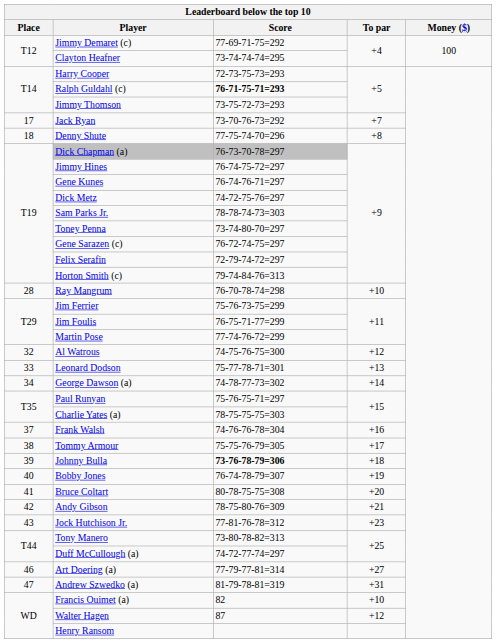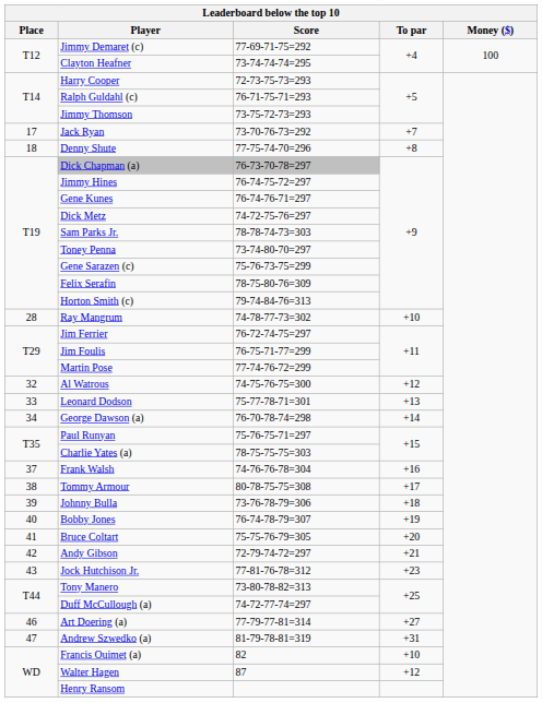 <table class="collapsible collapsed wikitable" style="width:50em;margin-top:-1px;">
 <tr>
 <th scope="col" colspan="6">Leaderboard below the top 10</th>
 </tr>
 <tr>
 <th>Place</th>
 <th>Player</th>
 <th>Score</th>
 <th>To par</th>
 <th>Money (<a href='#'>$</a>)</th>
 </tr>
 <tr>
 <td rowspan=2 align=center>T12</td>
 <td> <a href='#'>Jimmy Demaret</a> (c)</td>
 <td>77-69-71-75=292</td>
 <td rowspan=2 align=center>+4</td>
 <td rowspan=2 align=center>100</td>
 </tr>
 <tr>
 <td> <a href='#'>Clayton Heafner</a></td>
 <td>73-74-74-74=295</td>
 </tr>
 <tr>
 <td rowspan=3 align=center>T14</td>
 <td> <a href='#'>Harry Cooper</a></td>
 <td>72-73-75-73=293</td>
 <td rowspan=3 align=center>+5</td>
 <td rowspan=37 align=center></td>
 </tr>
 <tr>
 <td> <a href='#'>Ralph Guldahl</a> (c)</td>
-<td><strong>76-71-75-71=293</strong></td>
+<td>76-71-75-71=293</td>
 </tr>
 <tr>
 <td> <a href='#'>Jimmy Thomson</a></td>
 <td>73-75-72-73=293</td>
 </tr>
 <tr>
 <td align=center>17</td>
 <td> <a href='#'>Jack Ryan</a></td>
 <td>73-70-76-73=292</td>
 <td align=center>+7</td>
 </tr>
 <tr>
 <td align=center>18</td>
 <td> <a href='#'>Denny Shute</a></td>
 <td>77-75-74-70=296</td>
 <td align=center>+8</td>
 </tr>
 <tr>
 <td rowspan=9 align=center>T19</td>
 <td style="background:silver"> <a href='#'>Dick Chapman</a> (a)</td>
 <td style="background:silver">76-73-70-78=297</td>
 <td rowspan=9 align=center>+9</td>
 </tr>
 <tr>
 <td> <a href='#'>Jimmy Hines</a></td>
 <td>76-74-75-72=297</td>
 </tr>
 <tr>
 <td> <a href='#'>Gene Kunes</a></td>
 <td>76-74-76-71=297</td>
 </tr>
 <tr>
 <td> <a href='#'>Dick Metz</a></td>
 <td>74-72-75-76=297</td>
 </tr>
 <tr>
 <td> <a href='#'>Sam Parks Jr.</a></td>
 <td>78-78-74-73=303</td>
 </tr>
 <tr>
 <td> <a href='#'>Toney Penna</a></td>
 <td>73-74-80-70=297</td>
 </tr>
 <tr>
 <td> <a href='#'>Gene Sarazen</a> (c)</td>
-<td>76-72-74-75=297</td>
+<td>75-76-73-75=299</td>
 </tr>
 <tr>
 <td> <a href='#'>Felix Serafin</a></td>
-<td>72-79-74-72=297</td>
+<td>78-75-80-76=309</td>
 </tr>
 <tr>
 <td> <a href='#'>Horton Smith</a> (c)</td>
 <td>79-74-84-76=313</td>
 </tr>
 <tr>
 <td align=center>28</td>
 <td> <a href='#'>Ray Mangrum</a></td>
-<td>76-70-78-74=298</td>
+<td>74-78-77-73=302</td>
 <td align=center>+10</td>
 </tr>
 <tr>
 <td rowspan=3 align=center>T29</td>
 <td> <a href='#'>Jim Ferrier</a></td>
-<td>75-76-73-75=299</td>
+<td>76-72-74-75=297</td>
 <td rowspan=3 align=center>+11</td>
 </tr>
 <tr>
 <td> <a href='#'>Jim Foulis</a></td>
 <td>76-75-71-77=299</td>
 </tr>
 <tr>
 <td> <a href='#'>Martin Pose</a></td>
 <td>77-74-76-72=299</td>
 </tr>
 <tr>
 <td align=center>32</td>
 <td> <a href='#'>Al Watrous</a></td>
 <td>74-75-76-75=300</td>
 <td align=center>+12</td>
 </tr>
 <tr>
 <td align=center>33</td>
 <td> <a href='#'>Leonard Dodson</a></td>
 <td>75-77-78-71=301</td>
 <td align=center>+13</td>
 </tr>
 <tr>
 <td align=center>34</td>
 <td> <a href='#'>George Dawson</a> (a)</td>
-<td>74-78-77-73=302</td>
+<td>76-70-78-74=298</td>
 <td align=center>+14</td>
 </tr>
 <tr>
 <td rowspan=2 align=center>T35</td>
 <td> <a href='#'>Paul Runyan</a></td>
 <td>75-76-75-71=297</td>
 <td rowspan=2 align=center>+15</td>
 </tr>
 <tr>
 <td> <a href='#'>Charlie Yates</a> (a)</td>
 <td>78-75-75-75=303</td>
 </tr>
 <tr>
 <td align=center>37</td>
 <td> <a href='#'>Frank Walsh</a></td>
 <td>74-76-76-78=304</td>
 <td align=center>+16</td>
 </tr>
 <tr>
 <td align=center>38</td>
 <td> <a href='#'>Tommy Armour</a></td>
-<td>75-75-76-79=305</td>
+<td>80-78-75-75=308</td>
 <td align=center>+17</td>
 </tr>
 <tr>
 <td align=center>39</td>
 <td> <a href='#'>Johnny Bulla</a></td>
-<td><strong>73-76-78-79=306</strong></td>
+<td>73-76-78-79=306</td>
 <td align=center>+18</td>
 </tr>
 <tr>
 <td align=center>40</td>
 <td> <a href='#'>Bobby Jones</a></td>
 <td>76-74-78-79=307</td>
 <td align=center>+19</td>
 </tr>
 <tr>
 <td align=center>41</td>
 <td> <a href='#'>Bruce Coltart</a></td>
-<td>80-78-75-75=308</td>
+<td>75-75-76-79=305</td>
 <td align=center>+20</td>
 </tr>
 <tr>
 <td align=center>42</td>
 <td> <a href='#'>Andy Gibson</a></td>
-<td>78-75-80-76=309</td>
+<td>72-79-74-72=297</td>
 <td align=center>+21</td>
 </tr>
 <tr>
 <td align=center>43</td>
 <td> <a href='#'>Jock Hutchison Jr.</a></td>
 <td>77-81-76-78=312</td>
 <td align=center>+23</td>
 </tr>
 <tr>
 <td rowspan=2 align=center>T44</td>
 <td> <a href='#'>Tony Manero</a></td>
 <td>73-80-78-82=313</td>
 <td rowspan=2 align=center>+25</td>
 </tr>
 <tr>
 <td> <a href='#'>Duff McCullough</a> (a)</td>
 <td>74-72-77-74=297</td>
 </tr>
 <tr>
 <td align=center>46</td>
 <td> <a href='#'>Art Doering</a> (a)</td>
 <td>77-79-77-81=314</td>
 <td align=center>+27</td>
 </tr>
 <tr>
 <td align=center>47</td>
 <td> <a href='#'>Andrew Szwedko</a> (a)</td>
 <td>81-79-78-81=319</td>
 <td align=center>+31</td>
 </tr>
 <tr>
 <td rowspan=3 align=center>WD</td>
 <td> <a href='#'>Francis Ouimet</a> (a)</td>
 <td>82</td>
 <td align=center>+10</td>
 </tr>
 <tr>
 <td> <a href='#'>Walter Hagen</a></td>
 <td>87</td>
 <td align=center>+12</td>
 </tr>
 <tr>
 <td> <a href='#'>Henry Ransom</a></td>
 <td></td>
 <td align=center></td>
 </tr>
 </table>
